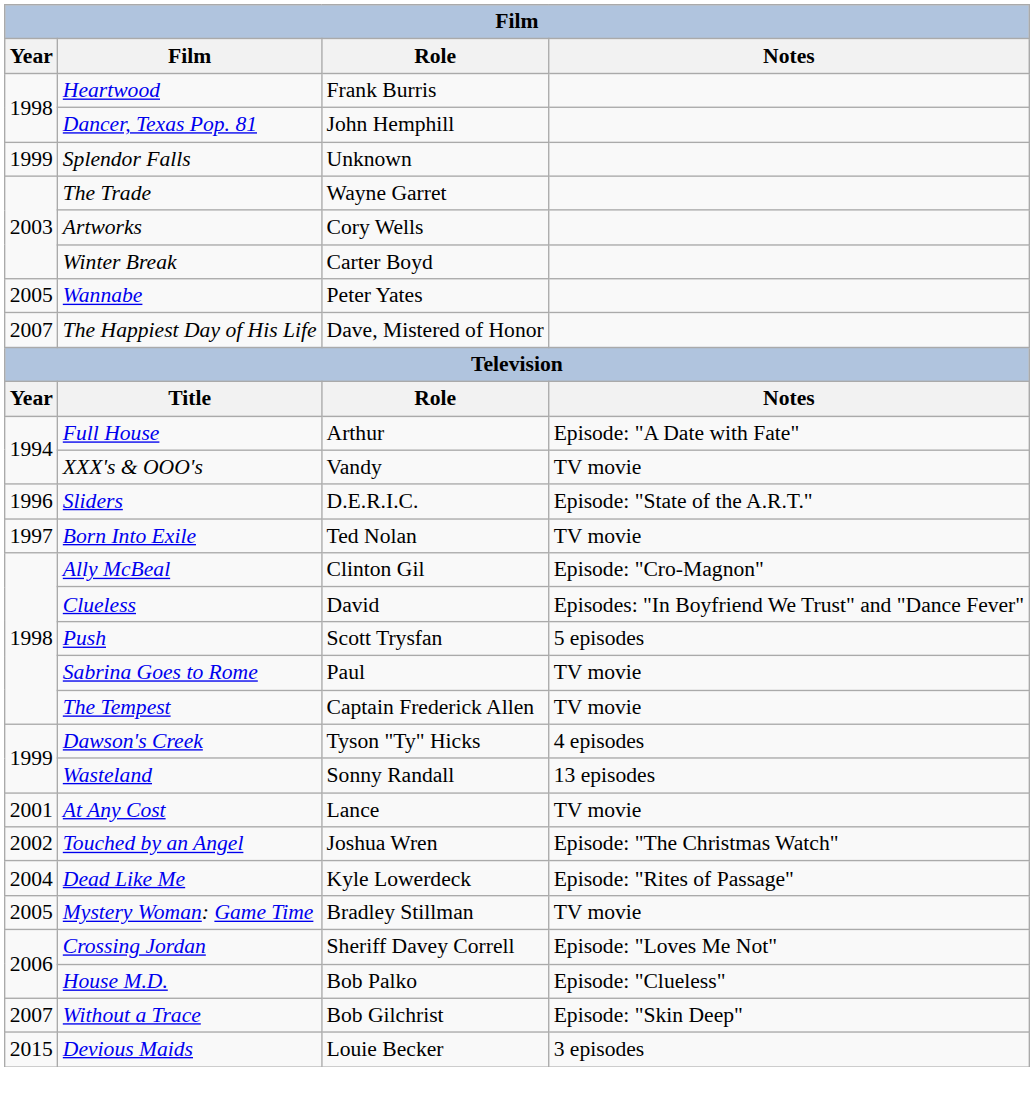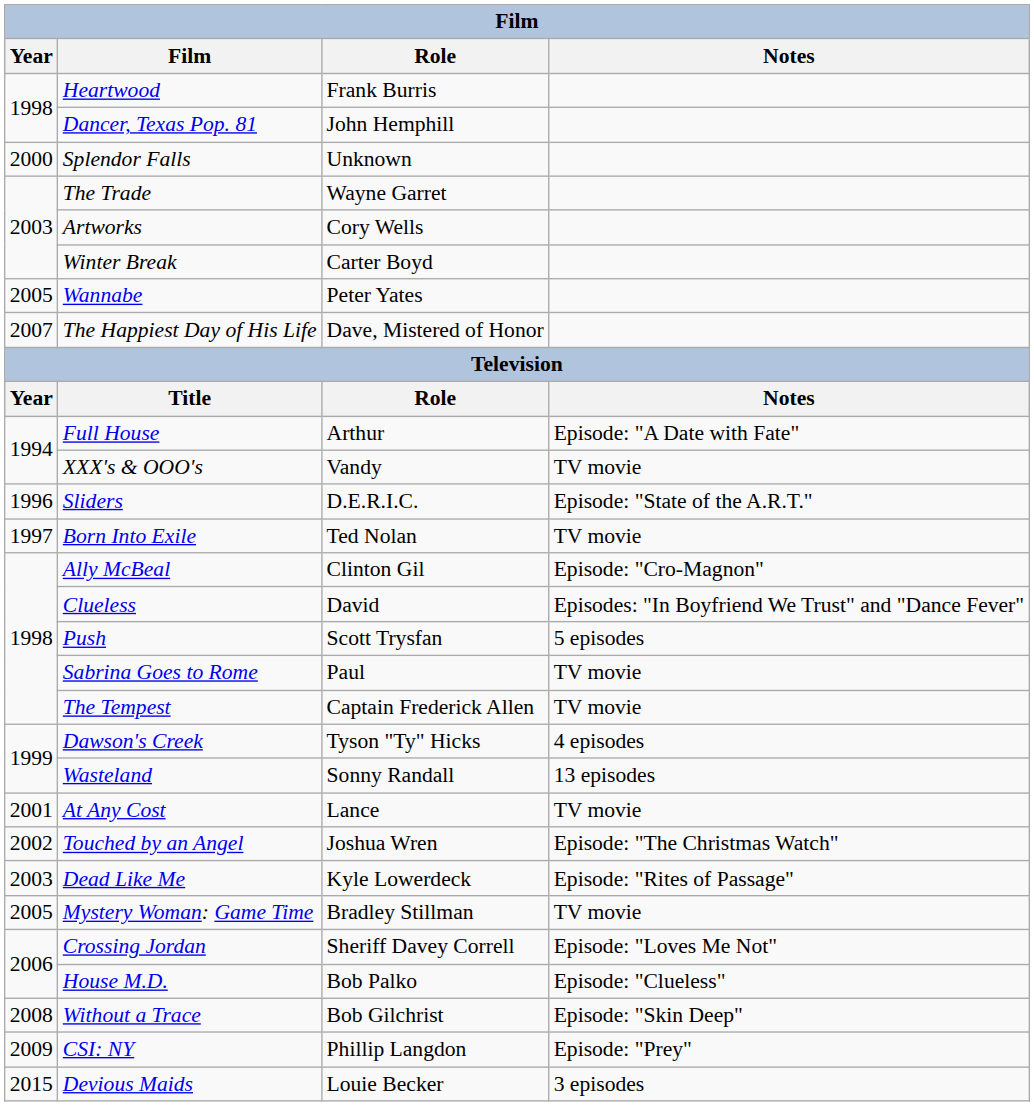 <table class="wikitable">
 <tr style="background:#ccc; text-align:center;">
 <th colspan="4" style="background: LightSteelBlue;">Film</th>
 </tr>
 <tr style="background:#ccc; text-align:center;">
 <th>Year</th>
 <th>Film</th>
 <th>Role</th>
 <th>Notes</th>
 </tr>
 <tr>
 <td rowspan=2>1998</td>
 <td><em><a href='#'>Heartwood</a></em></td>
 <td>Frank Burris</td>
 <td></td>
 </tr>
 <tr>
 <td><em><a href='#'>Dancer, Texas Pop. 81</a></em></td>
 <td>John Hemphill</td>
 <td></td>
 </tr>
 <tr>
-<td>1999</td>
+<td>2000</td>
 <td><em>Splendor Falls</em></td>
 <td>Unknown</td>
 <td></td>
 </tr>
 <tr>
 <td rowspan=3>2003</td>
 <td><em>The Trade</em></td>
 <td>Wayne Garret</td>
 <td></td>
 </tr>
 <tr>
 <td><em>Artworks</em></td>
 <td>Cory Wells</td>
 <td></td>
 </tr>
 <tr>
 <td><em>Winter Break</em></td>
 <td>Carter Boyd</td>
 <td></td>
 </tr>
 <tr>
 <td>2005</td>
 <td><em><a href='#'>Wannabe</a></em></td>
 <td>Peter Yates</td>
 <td></td>
 </tr>
 <tr>
 <td>2007</td>
 <td><em>The Happiest Day of His Life</em></td>
 <td>Dave, Mistered of Honor</td>
 <td></td>
 </tr>
 <tr style="background:#ccc; text-align:center;">
 <th colspan="4" style="background: LightSteelBlue;">Television</th>
 </tr>
 <tr style="background:#ccc; text-align:center;">
 <th>Year</th>
 <th>Title</th>
 <th>Role</th>
 <th>Notes</th>
 </tr>
 <tr>
 <td rowspan=2>1994</td>
 <td><em><a href='#'>Full House</a></em></td>
 <td>Arthur</td>
 <td>Episode: "A Date with Fate"</td>
 </tr>
 <tr>
 <td><em>XXX's & OOO's</em></td>
 <td>Vandy</td>
 <td>TV movie</td>
 </tr>
 <tr>
 <td>1996</td>
 <td><em><a href='#'>Sliders</a></em></td>
 <td>D.E.R.I.C.</td>
 <td>Episode: "State of the A.R.T."</td>
 </tr>
 <tr>
 <td>1997</td>
 <td><em><a href='#'>Born Into Exile</a></em></td>
 <td>Ted Nolan</td>
 <td>TV movie</td>
 </tr>
 <tr>
 <td rowspan=5>1998</td>
 <td><em><a href='#'>Ally McBeal</a></em></td>
 <td>Clinton Gil</td>
 <td>Episode: "Cro-Magnon"</td>
 </tr>
 <tr>
 <td><em><a href='#'>Clueless</a></em></td>
 <td>David</td>
 <td>Episodes: "In Boyfriend We Trust" and "Dance Fever"</td>
 </tr>
 <tr>
 <td><em><a href='#'>Push</a></em></td>
 <td>Scott Trysfan</td>
 <td>5 episodes</td>
 </tr>
 <tr>
 <td><em><a href='#'>Sabrina Goes to Rome</a></em></td>
 <td>Paul</td>
 <td>TV movie</td>
 </tr>
 <tr>
 <td><em><a href='#'>The Tempest</a></em></td>
 <td>Captain Frederick Allen</td>
 <td>TV movie</td>
 </tr>
 <tr>
 <td rowspan=2>1999</td>
 <td><em><a href='#'>Dawson's Creek</a></em></td>
 <td>Tyson "Ty" Hicks</td>
 <td>4 episodes</td>
 </tr>
 <tr>
 <td><em><a href='#'>Wasteland</a></em></td>
 <td>Sonny Randall</td>
 <td>13 episodes</td>
 </tr>
 <tr>
 <td>2001</td>
 <td><em><a href='#'>At Any Cost</a></em></td>
 <td>Lance</td>
 <td>TV movie</td>
 </tr>
 <tr>
 <td>2002</td>
 <td><em><a href='#'>Touched by an Angel</a></em></td>
 <td>Joshua Wren</td>
 <td>Episode: "The Christmas Watch"</td>
 </tr>
 <tr>
-<td>2004</td>
+<td>2003</td>
 <td><em><a href='#'>Dead Like Me</a></em></td>
 <td>Kyle Lowerdeck</td>
 <td>Episode: "Rites of Passage"</td>
 </tr>
 <tr>
 <td>2005</td>
 <td><em><a href='#'>Mystery Woman</a>: <a href='#'>Game Time</a></em></td>
 <td>Bradley Stillman</td>
 <td>TV movie</td>
 </tr>
 <tr>
 <td rowspan=2>2006</td>
 <td><em><a href='#'>Crossing Jordan</a></em></td>
 <td>Sheriff Davey Correll</td>
 <td>Episode: "Loves Me Not"</td>
 </tr>
 <tr>
 <td><em><a href='#'>House M.D.</a></em></td>
 <td>Bob Palko</td>
 <td>Episode: "Clueless"</td>
 </tr>
 <tr>
-<td>2007</td>
+<td>2008</td>
 <td><em><a href='#'>Without a Trace</a></em></td>
 <td>Bob Gilchrist</td>
 <td>Episode: "Skin Deep"</td>
+</tr>
+<tr>
+<td>2009</td>
+<td><em><a href='#'>CSI: NY</a></em></td>
+<td>Phillip Langdon</td>
+<td>Episode: "Prey"</td>
 </tr>
 <tr>
 <td>2015</td>
 <td><em><a href='#'>Devious Maids</a></em></td>
 <td>Louie Becker</td>
 <td>3 episodes</td>
 </tr>
 </table>
